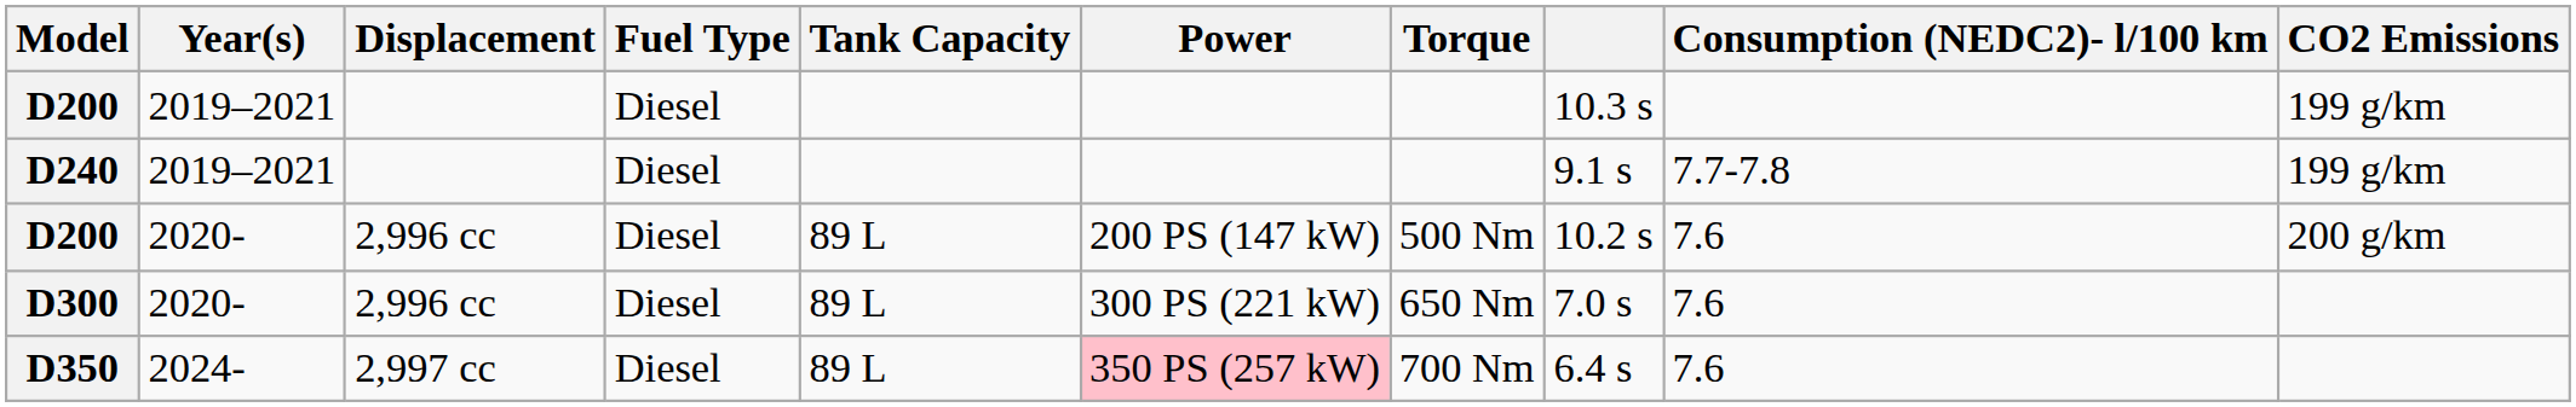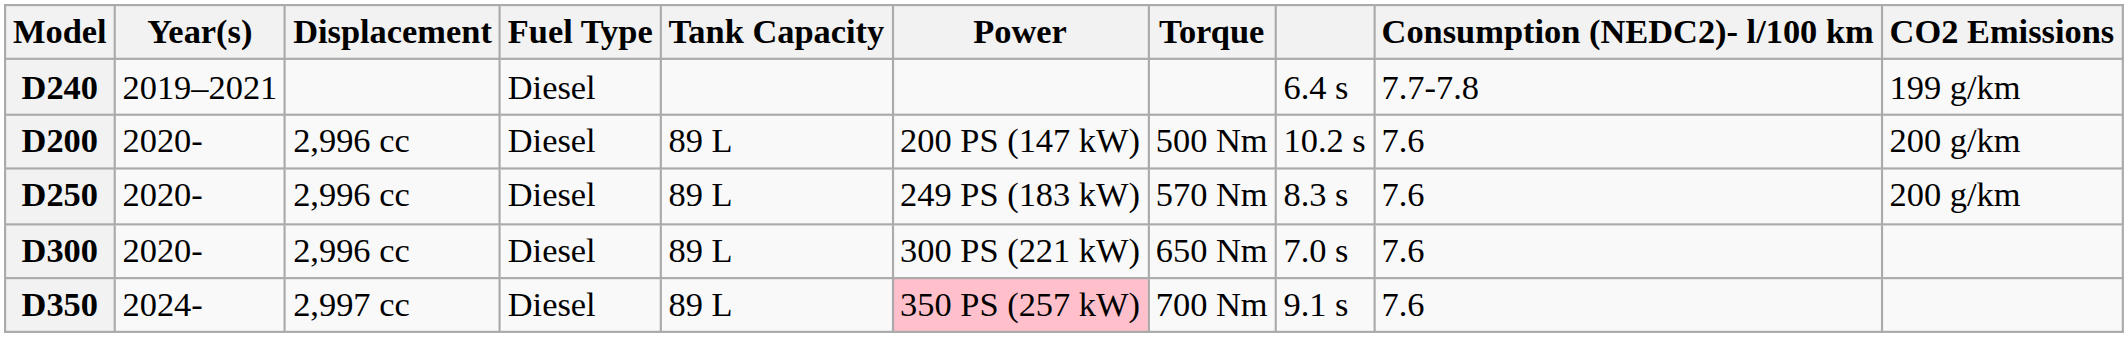 <table class="wikitable sortable collapsible">
 <tr>
 <th>Model</th>
 <th>Year(s)</th>
 <th>Displacement</th>
 <th>Fuel Type</th>
 <th>Tank Capacity</th>
 <th>Power</th>
 <th>Torque</th>
 <th></th>
 <th>Consumption (NEDC2)- l/100 km</th>
 <th>CO2 Emissions</th>
 </tr>
 <tr>
-<th>D200</th>
-<td>2019–2021</td>
-<td></td>
-<td>Diesel</td>
-<td></td>
-<td></td>
-<td></td>
-<td>10.3 s</td>
-<td></td>
-<td>199 g/km</td>
-</tr>
-<tr>
 <th>D240</th>
 <td>2019–2021</td>
 <td></td>
 <td>Diesel</td>
 <td></td>
 <td></td>
 <td></td>
-<td>9.1 s</td>
+<td>6.4 s</td>
 <td>7.7-7.8</td>
 <td>199 g/km</td>
 </tr>
 <tr>
 <th>D200</th>
 <td>2020-</td>
 <td>2,996 cc</td>
 <td>Diesel</td>
 <td>89 L</td>
 <td>200 PS (147 kW)</td>
 <td>500 Nm</td>
 <td>10.2 s</td>
+<td>7.6</td>
+<td>200 g/km</td>
+</tr>
+<tr>
+<th>D250</th>
+<td>2020-</td>
+<td>2,996 cc</td>
+<td>Diesel</td>
+<td>89 L</td>
+<td>249 PS (183 kW)</td>
+<td>570 Nm</td>
+<td>8.3 s</td>
 <td>7.6</td>
 <td>200 g/km</td>
 </tr>
 <tr>
 <th>D300</th>
 <td>2020-</td>
 <td>2,996 cc</td>
 <td>Diesel</td>
 <td>89 L</td>
 <td>300 PS (221 kW)</td>
 <td>650 Nm</td>
 <td>7.0 s</td>
 <td>7.6</td>
 </tr>
 <tr>
 <th>D350</th>
 <td>2024-</td>
 <td>2,997 cc</td>
 <td>Diesel</td>
 <td>89 L</td>
 <td style="background: pink;">350 PS (257 kW)</td>
 <td>700 Nm</td>
-<td>6.4 s</td>
+<td>9.1 s</td>
 <td>7.6</td>
 <td></td>
 </tr>
 </table>
